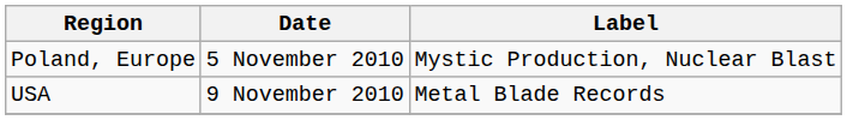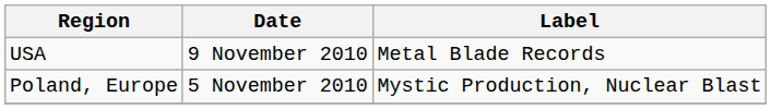 <table class="wikitable plainrowheaders">
 <tr>
 <th scope="col">Region</th>
 <th scope="col">Date</th>
 <th scope="col">Label</th>
 </tr>
 <tr>
+<td>USA</td>
+<td>9 November 2010</td>
+<td>Metal Blade Records</td>
+</tr>
+<tr>
 <td>Poland, Europe</td>
 <td>5 November 2010</td>
 <td>Mystic Production, Nuclear Blast</td>
 </tr>
 <tr>
-<td>USA</td>
-<td>9 November 2010</td>
-<td>Metal Blade Records</td>
-</tr>
-<tr>
 </tr>
 </table>
